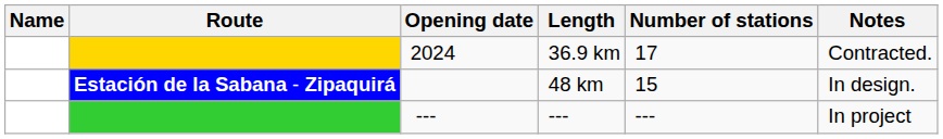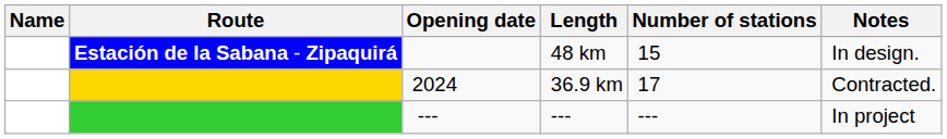 <table class="wikitable" align="center">
 <tr>
 <th>Name</th>
 <th>Route</th>
 <th>Opening date</th>
 <th>Length</th>
 <th>Number of stations</th>
 <th>Notes</th>
 </tr>
 <tr>
 <td bgcolor=white></td>
+<td style="background:Blue; text-align:center; color:white"><strong>Estación de la Sabana</strong> - <strong>Zipaquirá</strong></td>
+<td> </td>
+<td> 48 km</td>
+<td> 15</td>
+<td> In design.</td>
+</tr>
+<tr>
+<td bgcolor=white></td>
 <td bgcolor=Gold></td>
 <td> 2024</td>
 <td> 36.9 km</td>
 <td> 17</td>
 <td> Contracted.</td>
-</tr>
-<tr>
-<td bgcolor=white></td>
-<td style="background:Blue; text-align:center; color:white"><strong>Estación de la Sabana</strong> - <strong>Zipaquirá</strong></td>
-<td> </td>
-<td> 48 km</td>
-<td> 15</td>
-<td> In design.</td>
 </tr>
 <tr>
 <td bgcolor=white></td>
 <td bgcolor=Limegreen></td>
 <td>  ---</td>
 <td> ---</td>
 <td> ---</td>
 <td> In project</td>
 </tr>
 </table>
